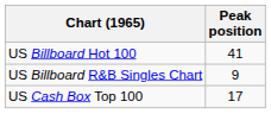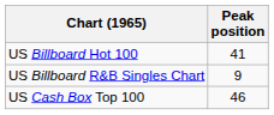 <table class="wikitable sortable">
 <tr>
 <th>Chart (1965)</th>
 <th>Peak<br>position</th>
 </tr>
 <tr>
 <td>US <a href='#'><em>Billboard</em> Hot 100</a></td>
 <td style="text-align:center;">41</td>
 </tr>
 <tr>
 <td>US <em>Billboard</em> <a href='#'>R&B Singles Chart</a></td>
 <td style="text-align:center;">9</td>
 </tr>
 <tr>
 <td>US <a href='#'><em>Cash Box</em></a> Top 100</td>
-<td align="center">17</td>
+<td align="center">46</td>
 </tr>
 </table>
